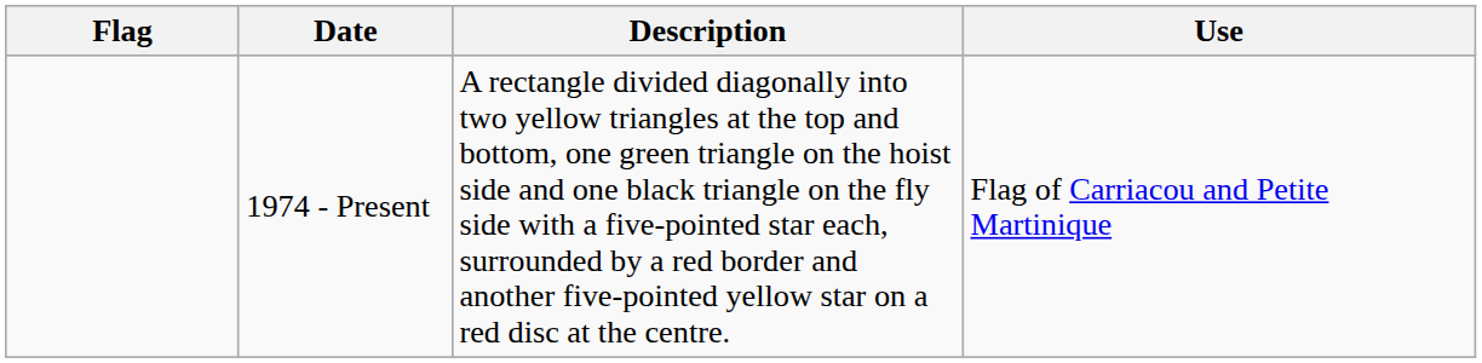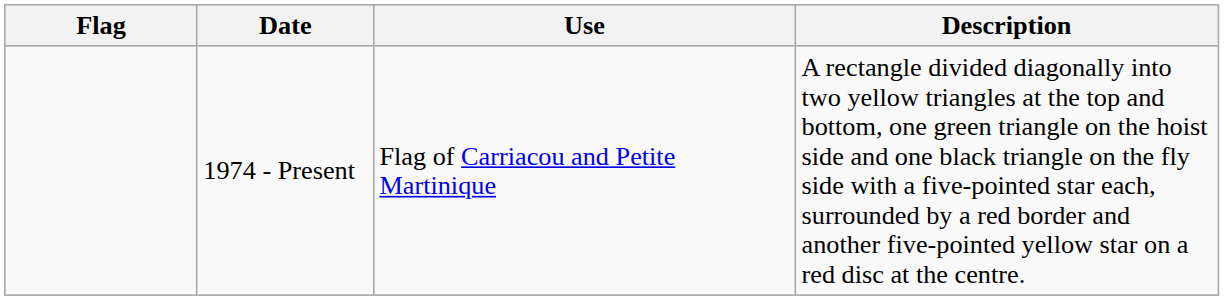 <table class="wikitable">
 <tr>
 <th style="width:110px;">Flag</th>
 <th style="width:100px;">Date</th>
+<th style="width:250px;">Use</th>
 <th style="width:250px;">Description</th>
-<th style="width:250px;">Use</th>
 </tr>
 <tr>
 <td></td>
 <td>1974 - Present</td>
+<td>Flag of <a href='#'>Carriacou and Petite Martinique</a></td>
 <td>A rectangle divided diagonally into two yellow triangles at the top and bottom, one green triangle on the hoist side and one black triangle on the fly side with a five-pointed star each, surrounded by a red border and another five-pointed yellow star on a red disc at the centre.</td>
-<td>Flag of <a href='#'>Carriacou and Petite Martinique</a></td>
 </tr>
 </table>
